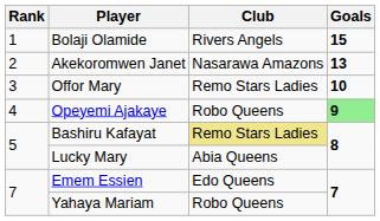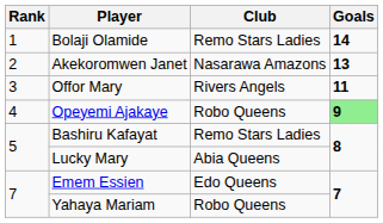 <table class="wikitable">
 <tr>
 <th>Rank</th>
 <th>Player</th>
 <th>Club</th>
 <th>Goals</th>
 </tr>
 <tr>
 <td>1</td>
 <td> Bolaji Olamide</td>
-<td>Rivers Angels</td>
-<td><strong>15</strong></td>
+<td>Remo Stars Ladies</td>
+<td><strong>14</strong></td>
 </tr>
 <tr>
 <td>2</td>
 <td> Akekoromwen Janet</td>
 <td>Nasarawa Amazons</td>
 <td><strong>13</strong></td>
 </tr>
 <tr>
 <td>3</td>
 <td> Offor Mary</td>
-<td>Remo Stars Ladies</td>
-<td><strong>10</strong></td>
+<td>Rivers Angels</td>
+<td><strong>11</strong></td>
 </tr>
 <tr>
 <td>4</td>
 <td> <a href='#'>Opeyemi Ajakaye</a></td>
 <td>Robo Queens</td>
 <td style="background: lightgreen;"><strong>9</strong></td>
 </tr>
 <tr>
 <td rowspan=2>5</td>
 <td> Bashiru Kafayat</td>
-<td style="background: khaki;">Remo Stars Ladies</td>
+<td>Remo Stars Ladies</td>
 <td rowspan=2><strong>8</strong></td>
 </tr>
 <tr>
 <td> Lucky Mary</td>
 <td>Abia Queens</td>
 </tr>
 <tr>
 <td rowspan=2>7</td>
 <td> <a href='#'>Emem Essien</a></td>
 <td>Edo Queens</td>
 <td rowspan=2><strong>7</strong></td>
 </tr>
 <tr>
 <td> Yahaya Mariam</td>
 <td rowspan=2>Robo Queens</td>
 </tr>
 </table>
